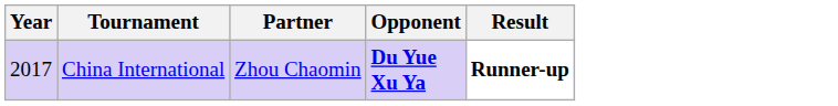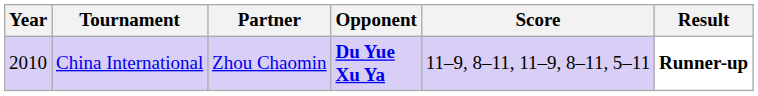 <table class="sortable wikitable" style="font-size: 90%;">
 <tr>
 <th>Year</th>
 <th>Tournament</th>
 <th>Partner</th>
 <th>Opponent</th>
+<th>Score</th>
 <th>Result</th>
 </tr>
 <tr style="background:#D8CEF6">
-<td align="center">2017</td>
+<td align="center">2010</td>
 <td align="left"><a href='#'>China International</a></td>
 <td align="left"> <a href='#'>Zhou Chaomin</a></td>
 <td align="left"><strong> <a href='#'>Du Yue</a> <br>  <a href='#'>Xu Ya</a></strong></td>
+<td align="left">11–9, 8–11, 11–9, 8–11, 5–11</td>
 <td style="text-align:left; background:white"> <strong>Runner-up</strong></td>
 </tr>
 </table>
